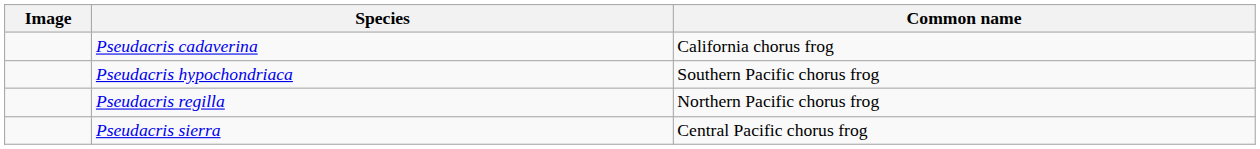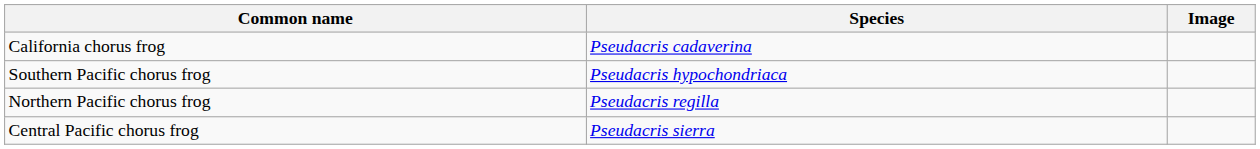 <table width=90% class="wikitable">
 <tr>
+<th width=25%>Common name</th>
+<th width=25%>Species</th>
 <th width=3%>Image</th>
-<th width=25%>Species</th>
-<th width=25%>Common name</th>
 </tr>
 <tr>
+<td>California chorus frog</td>
+<td><em><a href='#'>Pseudacris cadaverina</a></em></td>
 <td></td>
-<td><em><a href='#'>Pseudacris cadaverina</a></em></td>
-<td>California chorus frog</td>
 </tr>
 <tr>
+<td>Southern Pacific chorus frog</td>
+<td><em><a href='#'>Pseudacris hypochondriaca</a></em></td>
 <td></td>
-<td><em><a href='#'>Pseudacris hypochondriaca</a></em></td>
-<td>Southern Pacific chorus frog</td>
 </tr>
 <tr>
+<td>Northern Pacific chorus frog</td>
+<td><em><a href='#'>Pseudacris regilla</a></em></td>
 <td></td>
-<td><em><a href='#'>Pseudacris regilla</a></em></td>
-<td>Northern Pacific chorus frog</td>
 </tr>
 <tr>
+<td>Central Pacific chorus frog</td>
+<td><em><a href='#'>Pseudacris sierra</a></em></td>
 <td></td>
-<td><em><a href='#'>Pseudacris sierra</a></em></td>
-<td>Central Pacific chorus frog</td>
 </tr>
 </table>
